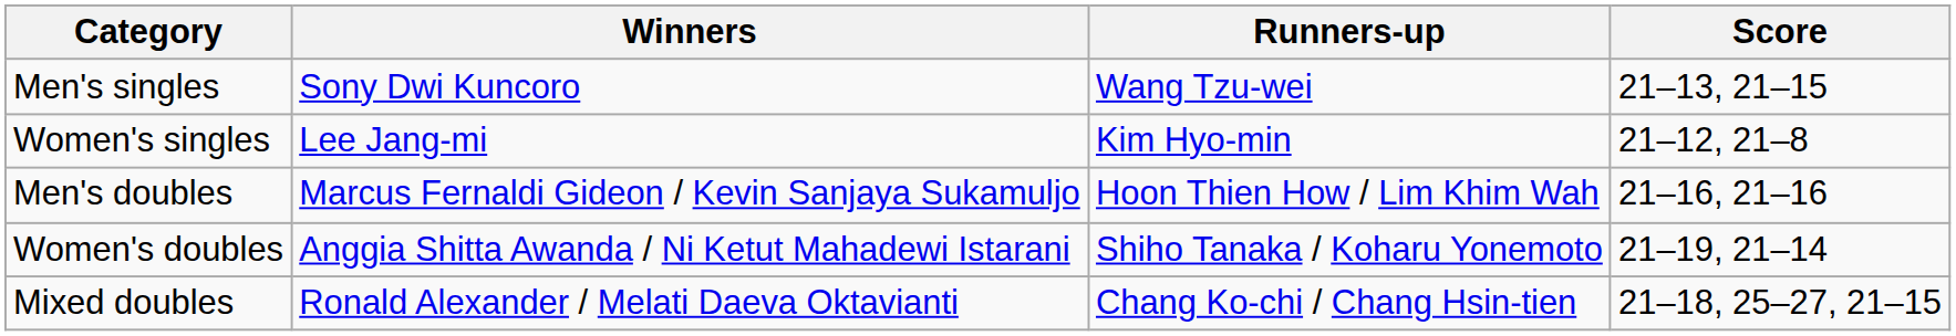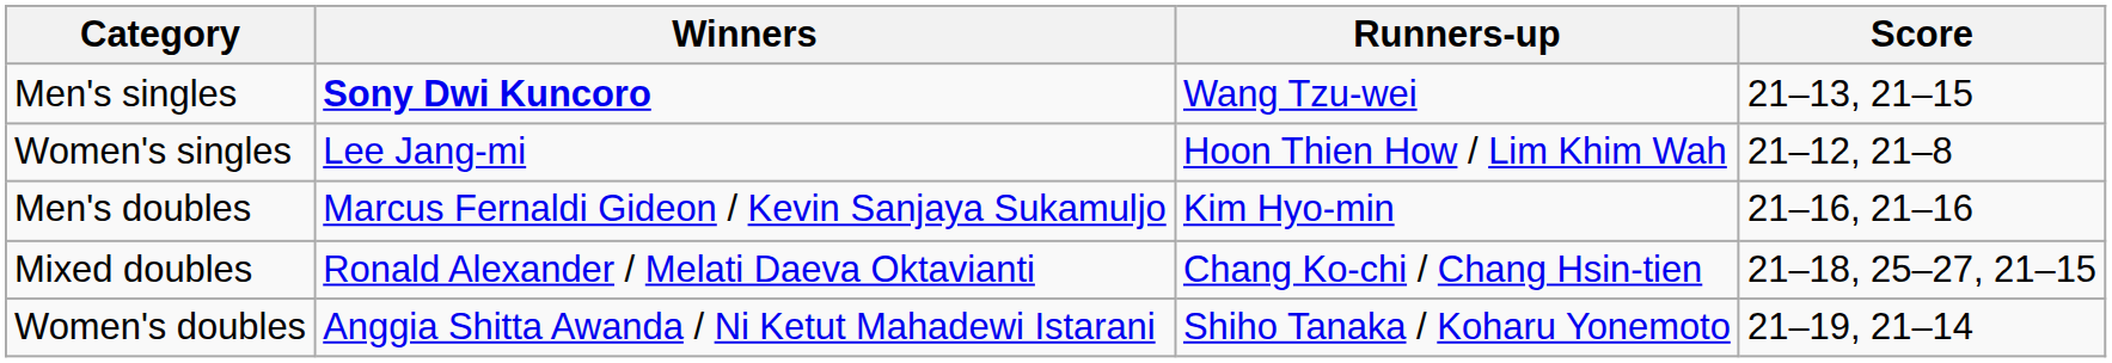 <table class=wikitable style="white-space:nowrap;">
 <tr>
 <th>Category</th>
 <th>Winners</th>
 <th>Runners-up</th>
 <th>Score</th>
 </tr>
 <tr>
 <td>Men's singles</td>
-<td> <a href='#'>Sony Dwi Kuncoro</a></td>
+<td><strong> <a href='#'>Sony Dwi Kuncoro</a></strong></td>
 <td> <a href='#'>Wang Tzu-wei</a></td>
 <td>21–13, 21–15</td>
 </tr>
 <tr>
 <td>Women's singles</td>
 <td> <a href='#'>Lee Jang-mi</a></td>
-<td> <a href='#'>Kim Hyo-min</a></td>
+<td> <a href='#'>Hoon Thien How</a> / <a href='#'>Lim Khim Wah</a></td>
 <td>21–12, 21–8</td>
 </tr>
 <tr>
 <td>Men's doubles</td>
 <td> <a href='#'>Marcus Fernaldi Gideon</a> / <a href='#'>Kevin Sanjaya Sukamuljo</a></td>
-<td> <a href='#'>Hoon Thien How</a> / <a href='#'>Lim Khim Wah</a></td>
+<td> <a href='#'>Kim Hyo-min</a></td>
 <td>21–16, 21–16</td>
+</tr>
+<tr>
+<td>Mixed doubles</td>
+<td> <a href='#'>Ronald Alexander</a> / <a href='#'>Melati Daeva Oktavianti</a></td>
+<td> <a href='#'>Chang Ko-chi</a> / <a href='#'>Chang Hsin-tien</a></td>
+<td>21–18, 25–27, 21–15</td>
 </tr>
 <tr>
 <td>Women's doubles</td>
 <td> <a href='#'>Anggia Shitta Awanda</a> / <a href='#'>Ni Ketut Mahadewi Istarani</a></td>
 <td> <a href='#'>Shiho Tanaka</a> / <a href='#'>Koharu Yonemoto</a></td>
 <td>21–19, 21–14</td>
 </tr>
-<tr>
-<td>Mixed doubles</td>
-<td> <a href='#'>Ronald Alexander</a> / <a href='#'>Melati Daeva Oktavianti</a></td>
-<td> <a href='#'>Chang Ko-chi</a> / <a href='#'>Chang Hsin-tien</a></td>
-<td>21–18, 25–27, 21–15</td>
-</tr>
 </table>
